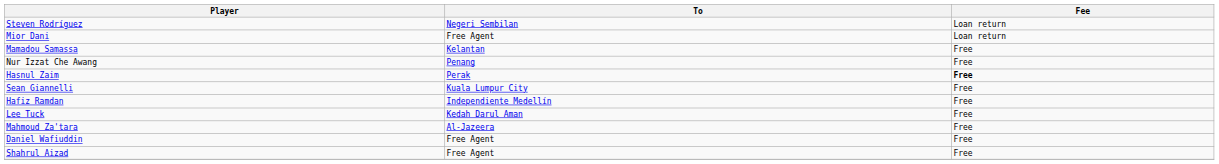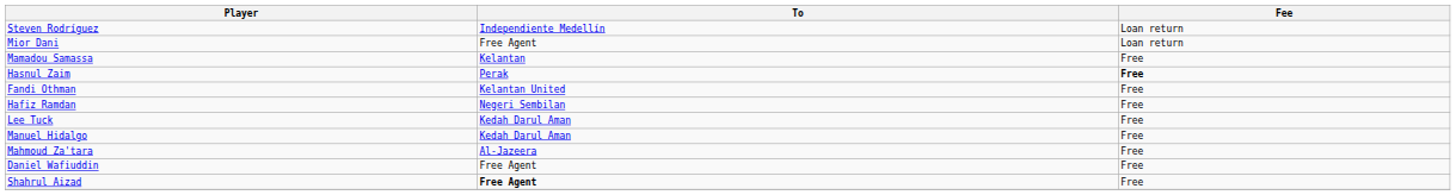 <table class="wikitable" style="text-align:left; font-size:100%;width:100%;">
 <tr>
 <th>Player</th>
 <th>To</th>
 <th>Fee</th>
 </tr>
 <tr>
 <td> <a href='#'>Steven Rodríguez</a></td>
-<td> <a href='#'>Negeri Sembilan</a></td>
+<td> <a href='#'>Independiente Medellín</a></td>
 <td>Loan return</td>
 </tr>
 <tr>
 <td> <a href='#'>Mior Dani</a></td>
 <td>Free Agent</td>
 <td>Loan return</td>
 </tr>
 <tr>
 <td> <a href='#'>Mamadou Samassa</a></td>
 <td> <a href='#'>Kelantan</a></td>
 <td>Free</td>
 </tr>
 <tr>
-<td> Nur Izzat Che Awang</td>
-<td> <a href='#'>Penang</a></td>
-<td>Free</td>
-</tr>
-<tr>
 <td> <a href='#'>Hasnul Zaim</a></td>
 <td> <a href='#'>Perak</a></td>
 <td><strong>Free</strong></td>
 </tr>
 <tr>
-<td> <a href='#'>Sean Giannelli</a></td>
-<td> <a href='#'>Kuala Lumpur City</a></td>
+<td> <a href='#'>Fandi Othman</a></td>
+<td> <a href='#'>Kelantan United</a></td>
 <td>Free</td>
 </tr>
 <tr>
 <td> <a href='#'>Hafiz Ramdan</a></td>
-<td> <a href='#'>Independiente Medellín</a></td>
+<td> <a href='#'>Negeri Sembilan</a></td>
 <td>Free</td>
 </tr>
 <tr>
 <td> <a href='#'>Lee Tuck</a></td>
+<td> <a href='#'>Kedah Darul Aman</a></td>
+<td>Free</td>
+</tr>
+<tr>
+<td> <a href='#'>Manuel Hidalgo</a></td>
 <td> <a href='#'>Kedah Darul Aman</a></td>
 <td>Free</td>
 </tr>
 <tr>
 <td> <a href='#'>Mahmoud Za'tara</a></td>
 <td> <a href='#'>Al-Jazeera</a></td>
 <td>Free</td>
 </tr>
 <tr>
 <td> <a href='#'>Daniel Wafiuddin</a></td>
 <td>Free Agent</td>
 <td>Free</td>
 </tr>
 <tr>
 <td> <a href='#'>Shahrul Aizad</a></td>
-<td>Free Agent</td>
+<td><strong>Free Agent</strong></td>
 <td>Free</td>
 </tr>
 <tr>
 </tr>
 </table>
